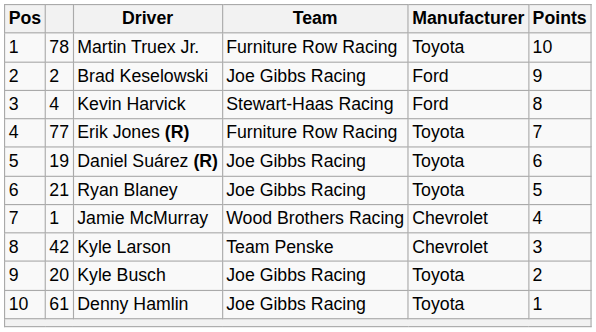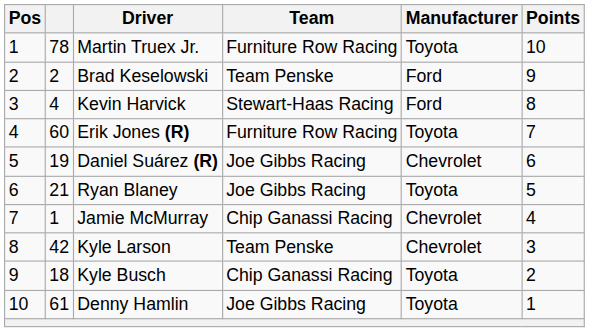 <table class="wikitable" style="font-size:98%">
 <tr>
 <th>Pos</th>
 <th></th>
 <th>Driver</th>
 <th>Team</th>
 <th>Manufacturer</th>
 <th>Points</th>
 </tr>
 <tr>
 <td>1</td>
 <td>78</td>
 <td>Martin Truex Jr.</td>
 <td>Furniture Row Racing</td>
 <td>Toyota</td>
 <td>10</td>
 </tr>
 <tr>
 <td>2</td>
 <td>2</td>
 <td>Brad Keselowski</td>
-<td>Joe Gibbs Racing</td>
+<td>Team Penske</td>
 <td>Ford</td>
 <td>9</td>
 </tr>
 <tr>
 <td>3</td>
 <td>4</td>
 <td>Kevin Harvick</td>
 <td>Stewart-Haas Racing</td>
 <td>Ford</td>
 <td>8</td>
 </tr>
 <tr>
 <td>4</td>
-<td>77</td>
+<td>60</td>
 <td>Erik Jones <strong>(R)</strong></td>
 <td>Furniture Row Racing</td>
 <td>Toyota</td>
 <td>7</td>
 </tr>
 <tr>
 <td>5</td>
 <td>19</td>
 <td>Daniel Suárez <strong>(R)</strong></td>
 <td>Joe Gibbs Racing</td>
-<td>Toyota</td>
+<td>Chevrolet</td>
 <td>6</td>
 </tr>
 <tr>
 <td>6</td>
 <td>21</td>
 <td>Ryan Blaney</td>
 <td>Joe Gibbs Racing</td>
 <td>Toyota</td>
 <td>5</td>
 </tr>
 <tr>
 <td>7</td>
 <td>1</td>
 <td>Jamie McMurray</td>
-<td>Wood Brothers Racing</td>
+<td>Chip Ganassi Racing</td>
 <td>Chevrolet</td>
 <td>4</td>
 </tr>
 <tr>
 <td>8</td>
 <td>42</td>
 <td>Kyle Larson</td>
 <td>Team Penske</td>
 <td>Chevrolet</td>
 <td>3</td>
 </tr>
 <tr>
 <td>9</td>
-<td>20</td>
+<td>18</td>
 <td>Kyle Busch</td>
-<td>Joe Gibbs Racing</td>
+<td>Chip Ganassi Racing</td>
 <td>Toyota</td>
 <td>2</td>
 </tr>
 <tr>
 <td>10</td>
 <td>61</td>
 <td>Denny Hamlin</td>
 <td>Joe Gibbs Racing</td>
 <td>Toyota</td>
 <td>1</td>
 </tr>
 <tr>
 <th colspan="6"></th>
 </tr>
 </table>
